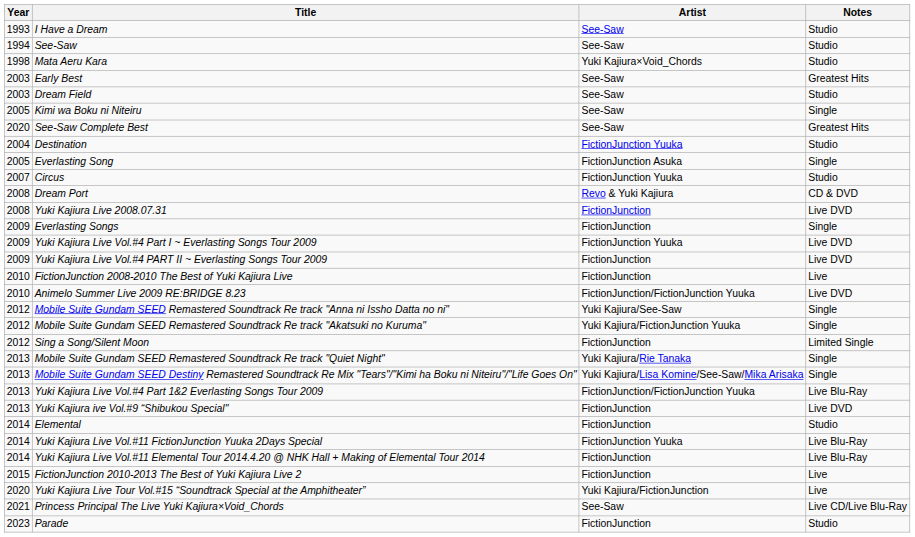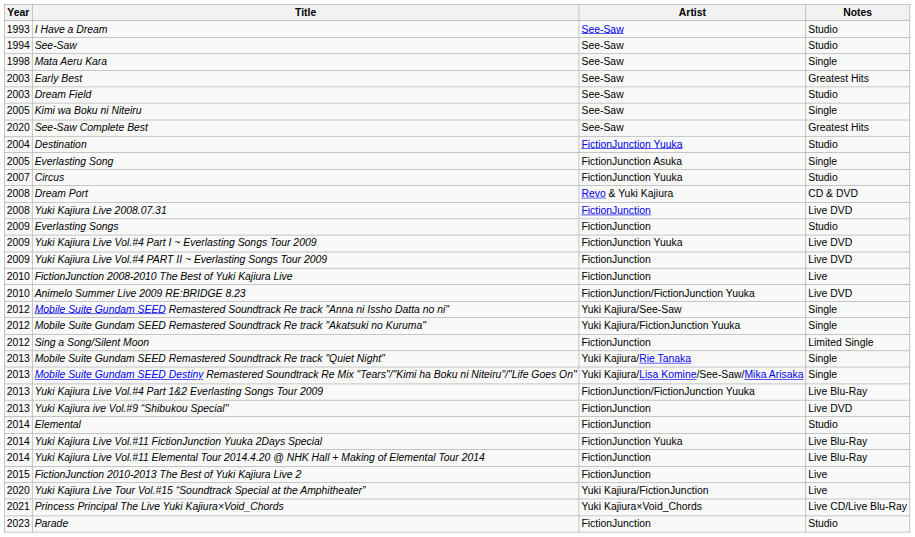 <table class="wikitable sortable">
 <tr>
 <th>Year</th>
 <th>Title</th>
 <th>Artist</th>
 <th>Notes</th>
 </tr>
 <tr>
 <td>1993</td>
 <td><em>I Have a Dream</em></td>
 <td><a href='#'>See-Saw</a></td>
 <td>Studio</td>
 </tr>
 <tr>
 <td>1994</td>
 <td><em>See-Saw</em></td>
 <td>See-Saw</td>
 <td>Studio</td>
 </tr>
 <tr>
 <td>1998</td>
 <td><em>Mata Aeru Kara</em></td>
-<td>Yuki Kajiura×Void_Chords</td>
-<td>Studio</td>
+<td>See-Saw</td>
+<td>Single</td>
 </tr>
 <tr>
 <td>2003</td>
 <td><em>Early Best</em></td>
 <td>See-Saw</td>
 <td>Greatest Hits</td>
 </tr>
 <tr>
 <td>2003</td>
 <td><em>Dream Field</em></td>
 <td>See-Saw</td>
 <td>Studio</td>
 </tr>
 <tr>
 <td>2005</td>
 <td><em>Kimi wa Boku ni Niteiru</em></td>
 <td>See-Saw</td>
 <td>Single</td>
 </tr>
 <tr>
 <td>2020</td>
 <td><em>See-Saw Complete Best</em></td>
 <td>See-Saw</td>
 <td>Greatest Hits</td>
 </tr>
 <tr>
 <td>2004</td>
 <td><em>Destination</em></td>
 <td><a href='#'>FictionJunction Yuuka</a></td>
 <td>Studio</td>
 </tr>
 <tr>
 <td>2005</td>
 <td><em>Everlasting Song</em></td>
 <td>FictionJunction Asuka</td>
 <td>Single</td>
 </tr>
 <tr>
 <td>2007</td>
 <td><em>Circus</em></td>
 <td>FictionJunction Yuuka</td>
 <td>Studio</td>
 </tr>
 <tr>
 <td>2008</td>
 <td><em>Dream Port</em></td>
 <td><a href='#'>Revo</a> & Yuki Kajiura</td>
 <td>CD & DVD</td>
 </tr>
 <tr>
 <td>2008</td>
 <td><em>Yuki Kajiura Live 2008.07.31</em></td>
 <td><a href='#'>FictionJunction</a></td>
 <td>Live DVD</td>
 </tr>
 <tr>
 <td>2009</td>
 <td><em>Everlasting Songs</em></td>
 <td>FictionJunction</td>
-<td>Single</td>
+<td>Studio</td>
 </tr>
 <tr>
 <td>2009</td>
 <td><em>Yuki Kajiura Live Vol.#4 Part I ~ Everlasting Songs Tour 2009</em></td>
 <td>FictionJunction Yuuka</td>
 <td>Live DVD</td>
 </tr>
 <tr>
 <td>2009</td>
 <td><em>Yuki Kajiura Live Vol.#4 PART II ~ Everlasting Songs Tour 2009</em></td>
 <td>FictionJunction</td>
 <td>Live DVD</td>
 </tr>
 <tr>
 <td>2010</td>
 <td><em>FictionJunction 2008-2010 The Best of Yuki Kajiura Live</em></td>
 <td>FictionJunction</td>
 <td>Live</td>
 </tr>
 <tr>
 <td>2010</td>
 <td><em>Animelo Summer Live 2009 RE:BRIDGE 8.23</em></td>
 <td>FictionJunction/FictionJunction Yuuka</td>
 <td>Live DVD</td>
 </tr>
 <tr>
 <td>2012</td>
 <td><em><a href='#'>Mobile Suite Gundam SEED</a> Remastered Soundtrack Re track "Anna ni Issho Datta no ni"</em></td>
 <td>Yuki Kajiura/See-Saw</td>
 <td>Single</td>
 </tr>
 <tr>
 <td>2012</td>
 <td><em>Mobile Suite Gundam SEED Remastered Soundtrack Re track "Akatsuki no Kuruma"</em></td>
 <td>Yuki Kajiura/FictionJunction Yuuka</td>
 <td>Single</td>
 </tr>
 <tr>
 <td>2012</td>
 <td><em>Sing a Song/Silent Moon</em></td>
 <td>FictionJunction</td>
 <td>Limited Single</td>
 </tr>
 <tr>
 <td>2013</td>
 <td><em>Mobile Suite Gundam SEED Remastered Soundtrack Re track "Quiet Night"</em></td>
 <td>Yuki Kajiura/<a href='#'>Rie Tanaka</a></td>
 <td>Single</td>
 </tr>
 <tr>
 <td>2013</td>
 <td><em><a href='#'>Mobile Suite Gundam SEED Destiny</a> Remastered Soundtrack Re Mix "Tears"/"Kimi ha Boku ni Niteiru"/"Life Goes On"</em></td>
 <td>Yuki Kajiura/<a href='#'>Lisa Komine</a>/See-Saw/<a href='#'>Mika Arisaka</a></td>
 <td>Single</td>
 </tr>
 <tr>
 <td>2013</td>
 <td><em>Yuki Kajiura Live Vol.#4 Part 1&2 Everlasting Songs Tour 2009</em></td>
 <td>FictionJunction/FictionJunction Yuuka</td>
 <td>Live Blu-Ray</td>
 </tr>
 <tr>
 <td>2013</td>
 <td><em>Yuki Kajiura ive Vol.#9 “Shibukou Special"</em></td>
 <td>FictionJunction</td>
 <td>Live DVD</td>
 </tr>
 <tr>
 <td>2014</td>
 <td><em>Elemental</em></td>
 <td>FictionJunction</td>
 <td>Studio</td>
 </tr>
 <tr>
 <td>2014</td>
 <td><em>Yuki Kajiura Live Vol.#11 FictionJunction Yuuka 2Days Special</em></td>
 <td>FictionJunction Yuuka</td>
 <td>Live Blu-Ray</td>
 </tr>
 <tr>
 <td>2014</td>
 <td><em>Yuki Kajiura Live Vol.#11 Elemental Tour 2014.4.20 @ NHK Hall + Making of Elemental Tour 2014</em></td>
 <td>FictionJunction</td>
 <td>Live Blu-Ray</td>
 </tr>
 <tr>
 <td>2015</td>
 <td><em>FictionJunction 2010-2013 The Best of Yuki Kajiura Live 2</em></td>
 <td>FictionJunction</td>
 <td>Live</td>
 </tr>
 <tr>
 <td>2020</td>
 <td><em>Yuki Kajiura Live Tour Vol.#15 “Soundtrack Special at the Amphitheater”</em></td>
 <td>Yuki Kajiura/FictionJunction</td>
 <td>Live</td>
 </tr>
 <tr>
 <td>2021</td>
 <td><em>Princess Principal The Live Yuki Kajiura×Void_Chords</em></td>
-<td>See-Saw</td>
+<td>Yuki Kajiura×Void_Chords</td>
 <td>Live CD/Live Blu-Ray</td>
 </tr>
 <tr>
 <td>2023</td>
 <td><em>Parade</em></td>
 <td>FictionJunction</td>
 <td>Studio</td>
 </tr>
 </table>
